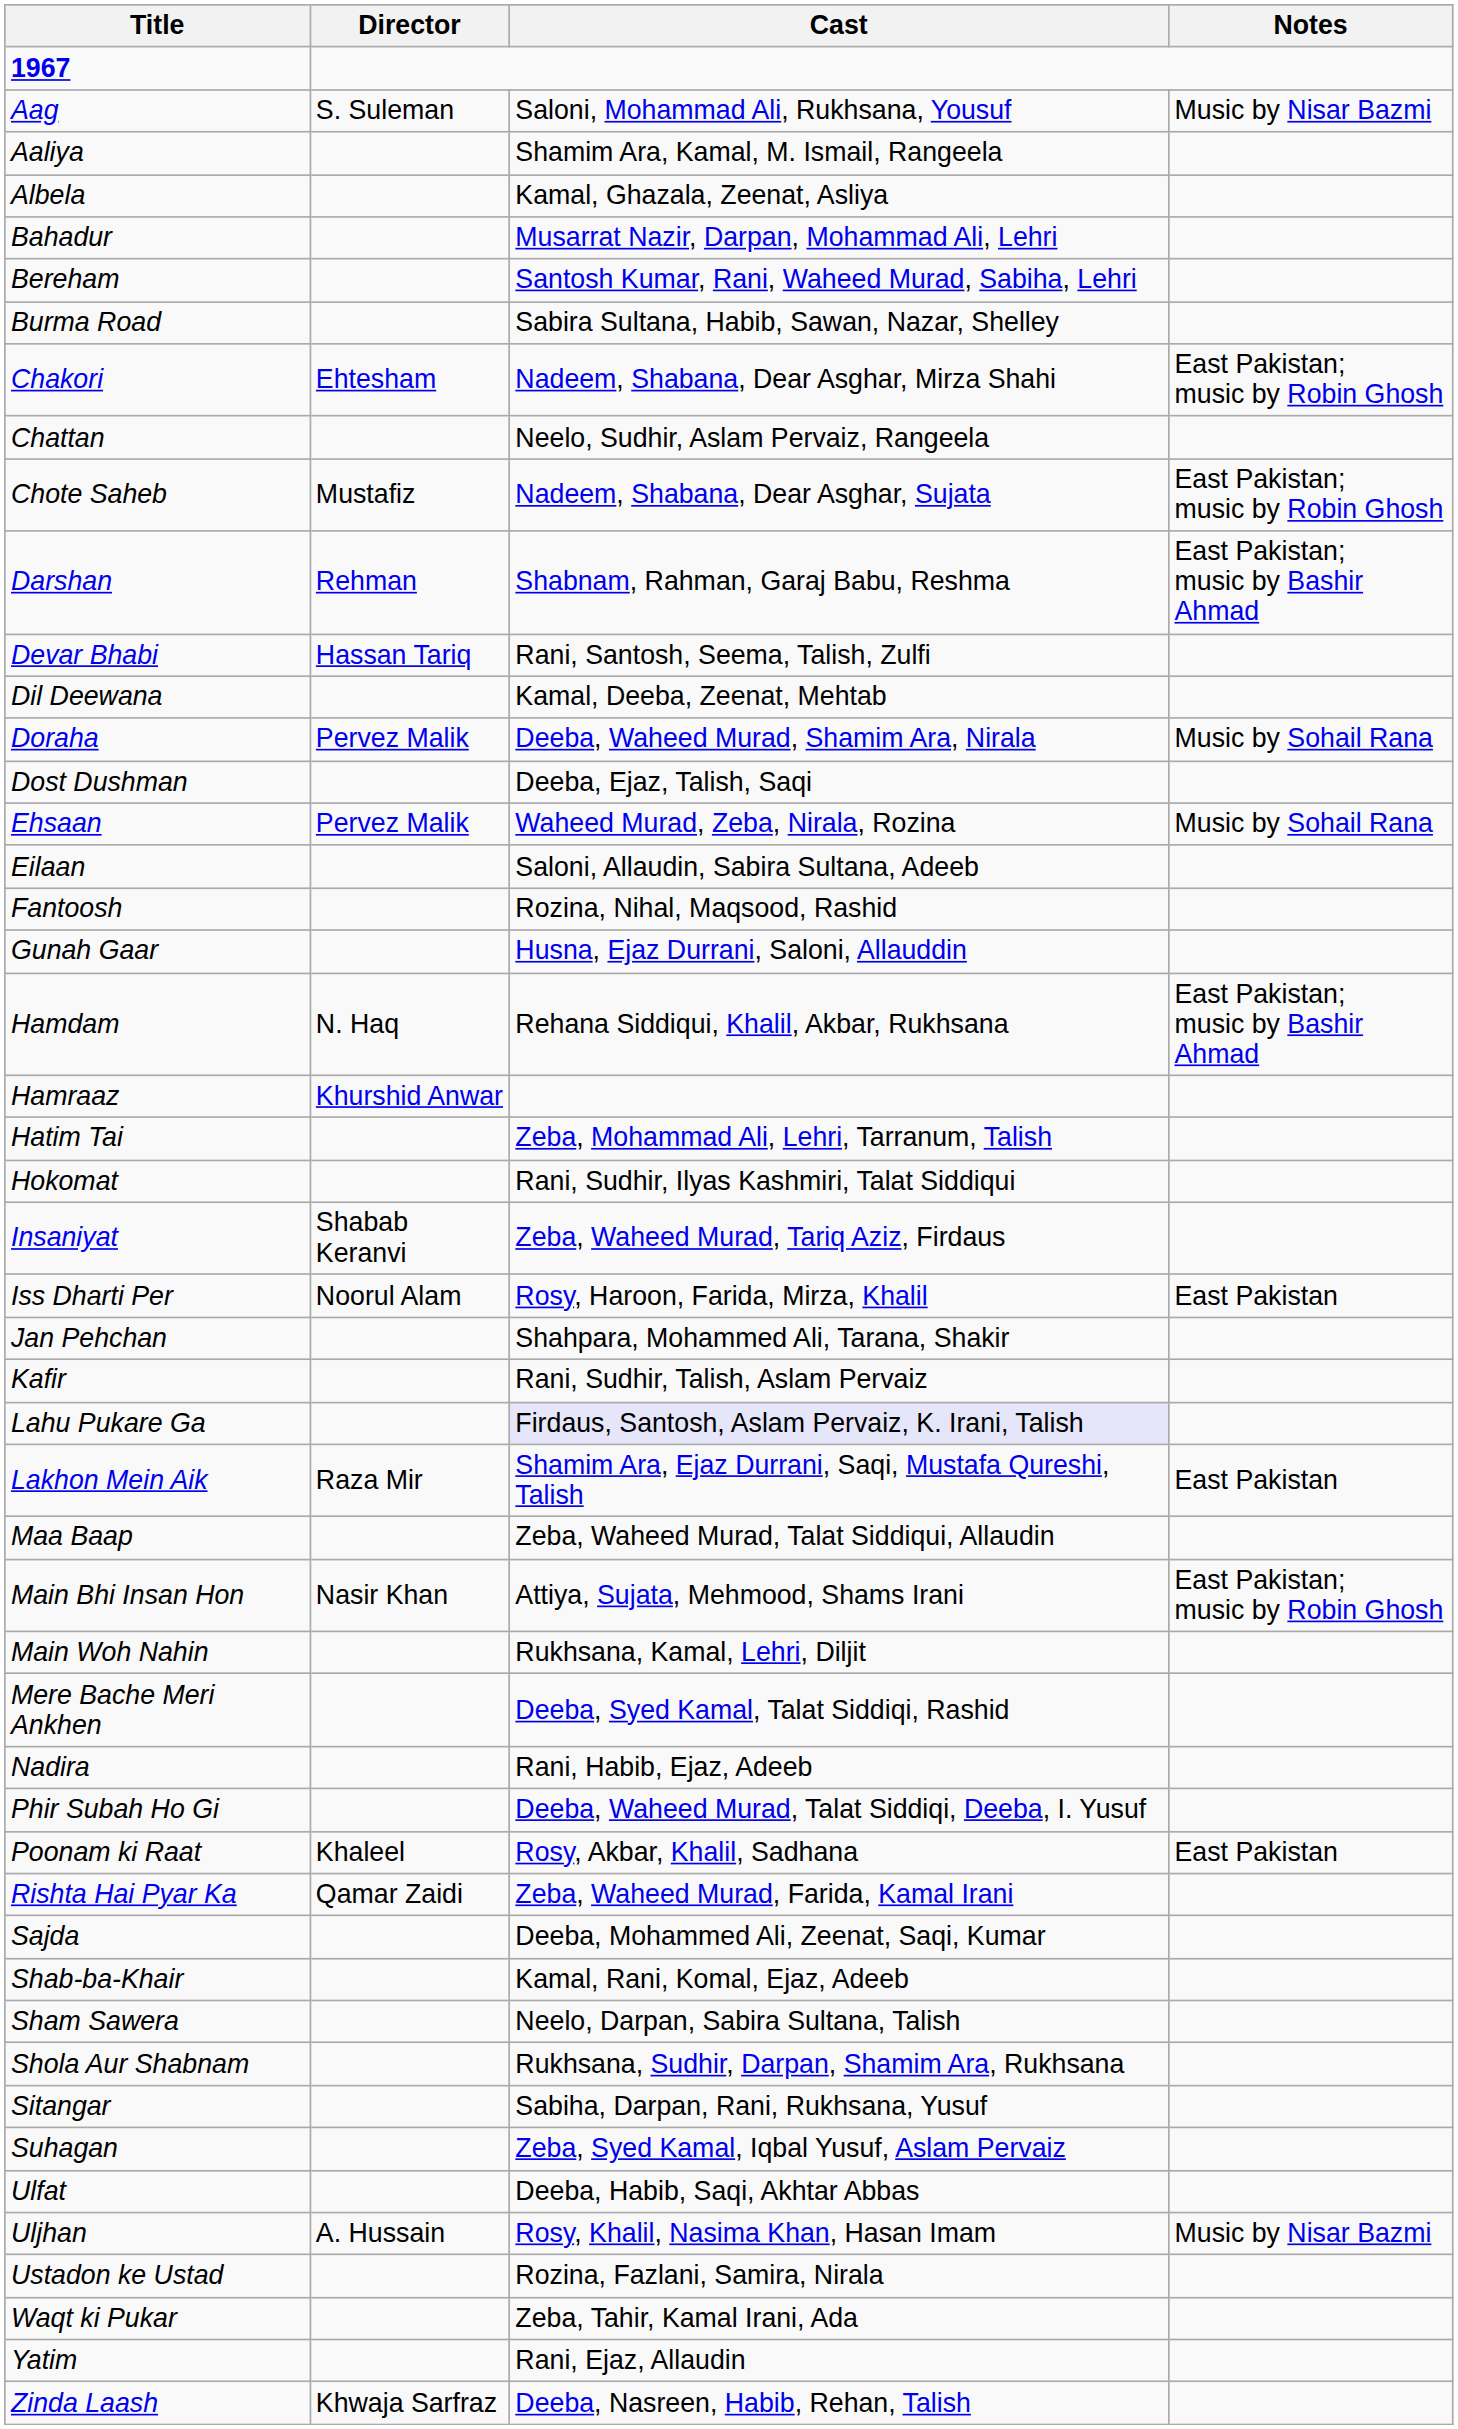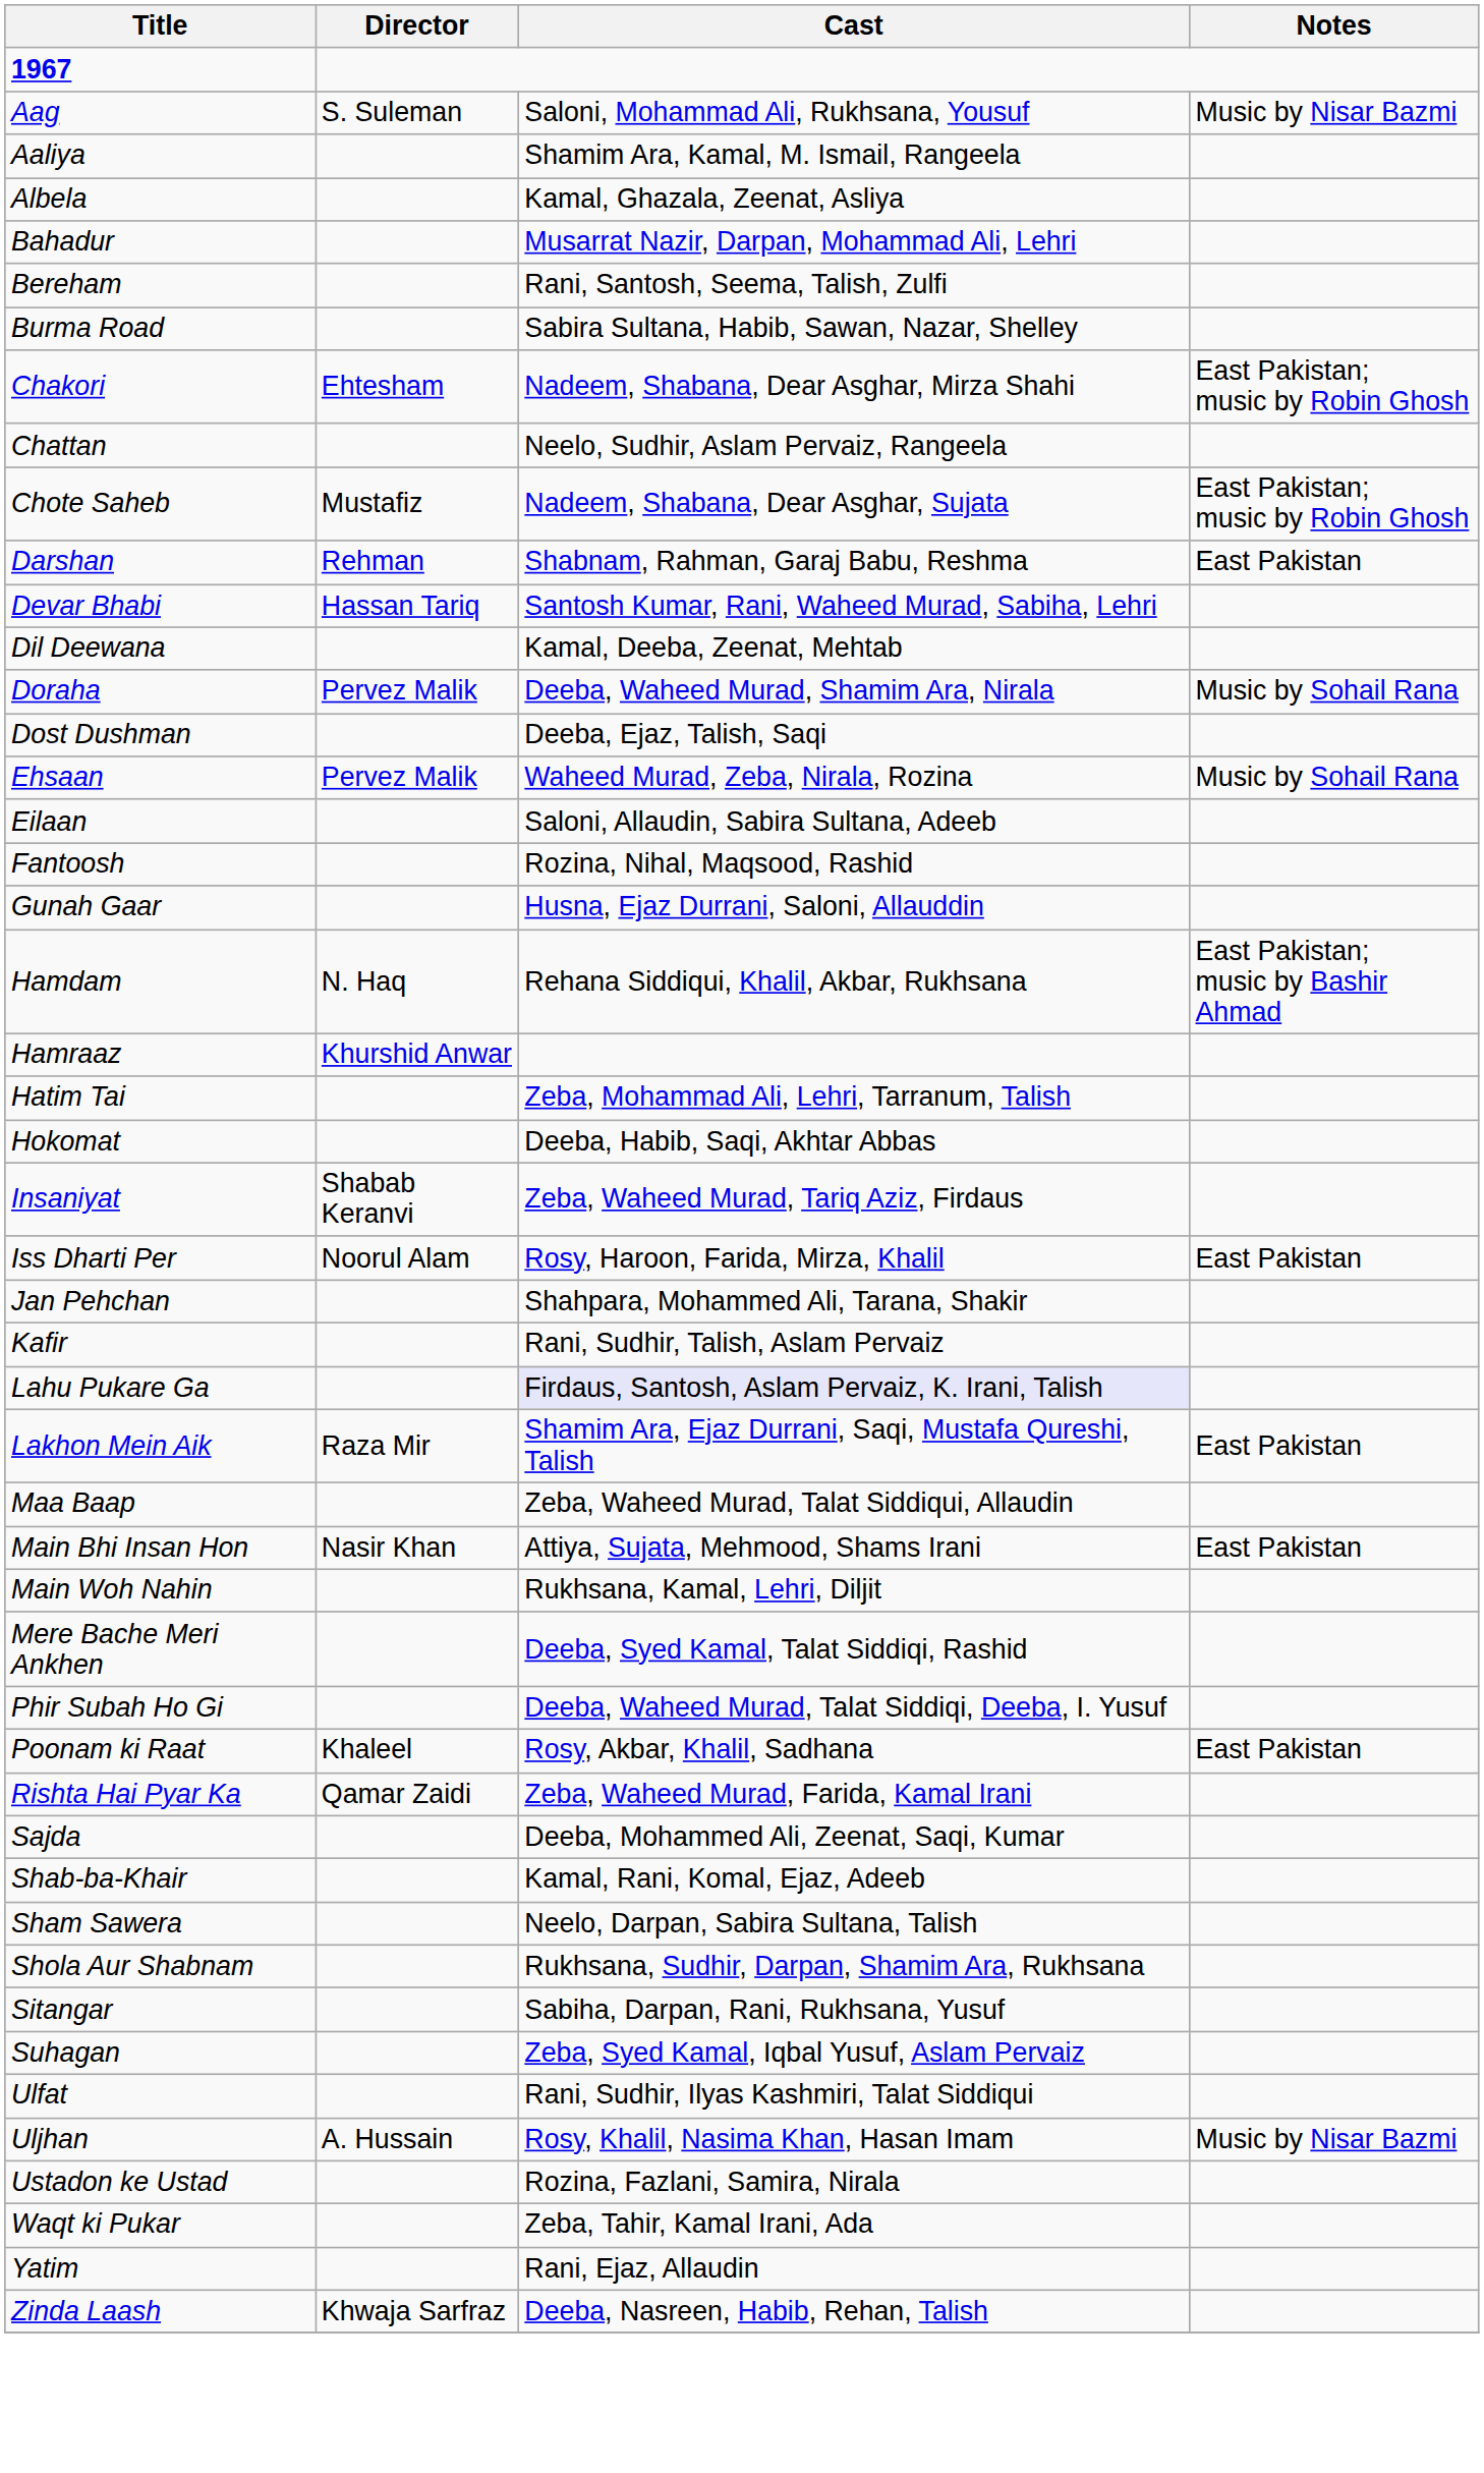 <table class="wikitable">
 <tr>
 <th>Title</th>
 <th>Director</th>
 <th>Cast</th>
 <th>Notes</th>
 </tr>
 <tr>
 <td><strong><a href='#'>1967</a></strong></td>
 </tr>
 <tr>
 <td><em><a href='#'>Aag</a></em></td>
 <td>S. Suleman</td>
 <td>Saloni, <a href='#'>Mohammad Ali</a>, Rukhsana, <a href='#'>Yousuf</a></td>
 <td>Music by <a href='#'>Nisar Bazmi</a></td>
 </tr>
 <tr>
 <td><em>Aaliya</em></td>
 <td></td>
 <td>Shamim Ara, Kamal, M. Ismail, Rangeela</td>
 <td></td>
 </tr>
 <tr>
 <td><em>Albela</em></td>
 <td></td>
 <td>Kamal, Ghazala, Zeenat, Asliya</td>
 <td></td>
 </tr>
 <tr>
 <td><em>Bahadur</em></td>
 <td></td>
 <td><a href='#'>Musarrat Nazir</a>, <a href='#'>Darpan</a>, <a href='#'>Mohammad Ali</a>, <a href='#'>Lehri</a></td>
 <td></td>
 </tr>
 <tr>
 <td><em>Bereham</em></td>
 <td></td>
-<td><a href='#'>Santosh Kumar</a>, <a href='#'>Rani</a>, <a href='#'>Waheed Murad</a>, <a href='#'>Sabiha</a>, <a href='#'>Lehri</a></td>
+<td>Rani, Santosh, Seema, Talish, Zulfi</td>
 <td></td>
 </tr>
 <tr>
 <td><em>Burma Road</em></td>
 <td></td>
 <td>Sabira Sultana, Habib, Sawan, Nazar, Shelley</td>
 <td></td>
 </tr>
 <tr>
 <td><em><a href='#'>Chakori</a></em></td>
 <td><a href='#'>Ehtesham</a></td>
 <td><a href='#'>Nadeem</a>, <a href='#'>Shabana</a>, Dear Asghar, Mirza Shahi</td>
 <td>East Pakistan;<br>music by <a href='#'>Robin Ghosh</a></td>
 </tr>
 <tr>
 <td><em>Chattan</em></td>
 <td></td>
 <td>Neelo, Sudhir, Aslam Pervaiz, Rangeela</td>
 <td></td>
 </tr>
 <tr>
 <td><em>Chote Saheb</em></td>
 <td>Mustafiz</td>
 <td><a href='#'>Nadeem</a>, <a href='#'>Shabana</a>, Dear Asghar, <a href='#'>Sujata</a></td>
 <td>East Pakistan;<br>music by <a href='#'>Robin Ghosh</a></td>
 </tr>
 <tr>
 <td><em><a href='#'>Darshan</a></em></td>
 <td><a href='#'>Rehman</a></td>
 <td><a href='#'>Shabnam</a>, Rahman, Garaj Babu, Reshma</td>
-<td>East Pakistan;<br>music by <a href='#'>Bashir Ahmad</a></td>
+<td>East Pakistan</td>
 </tr>
 <tr>
 <td><em><a href='#'>Devar Bhabi</a></em></td>
 <td><a href='#'>Hassan Tariq</a></td>
-<td>Rani, Santosh, Seema, Talish, Zulfi</td>
+<td><a href='#'>Santosh Kumar</a>, <a href='#'>Rani</a>, <a href='#'>Waheed Murad</a>, <a href='#'>Sabiha</a>, <a href='#'>Lehri</a></td>
 <td></td>
 </tr>
 <tr>
 <td><em>Dil Deewana</em></td>
 <td></td>
 <td>Kamal, Deeba, Zeenat, Mehtab</td>
 <td></td>
 </tr>
 <tr>
 <td><em><a href='#'>Doraha</a></em></td>
 <td><a href='#'>Pervez Malik</a></td>
 <td><a href='#'>Deeba</a>, <a href='#'>Waheed Murad</a>, <a href='#'>Shamim Ara</a>, <a href='#'>Nirala</a></td>
 <td>Music by <a href='#'>Sohail Rana</a></td>
 </tr>
 <tr>
 <td><em>Dost Dushman</em></td>
 <td></td>
 <td>Deeba, Ejaz, Talish, Saqi</td>
 <td></td>
 </tr>
 <tr>
 <td><em><a href='#'>Ehsaan</a></em></td>
 <td><a href='#'>Pervez Malik</a></td>
 <td><a href='#'>Waheed Murad</a>, <a href='#'>Zeba</a>, <a href='#'>Nirala</a>, Rozina</td>
 <td>Music by <a href='#'>Sohail Rana</a></td>
 </tr>
 <tr>
 <td><em>Eilaan</em></td>
 <td></td>
 <td>Saloni, Allaudin, Sabira Sultana, Adeeb</td>
 <td></td>
 </tr>
 <tr>
 <td><em>Fantoosh</em></td>
 <td></td>
 <td>Rozina, Nihal, Maqsood, Rashid</td>
 <td></td>
 </tr>
 <tr>
 <td><em>Gunah Gaar</em></td>
 <td></td>
 <td><a href='#'>Husna</a>, <a href='#'>Ejaz Durrani</a>, Saloni, <a href='#'>Allauddin</a></td>
 <td></td>
 </tr>
 <tr>
 <td><em>Hamdam</em></td>
 <td>N. Haq</td>
 <td>Rehana Siddiqui, <a href='#'>Khalil</a>, Akbar, Rukhsana</td>
 <td>East Pakistan;<br>music by <a href='#'>Bashir Ahmad</a></td>
 </tr>
 <tr>
 <td><em>Hamraaz</em></td>
 <td><a href='#'>Khurshid Anwar</a></td>
 <td></td>
 <td></td>
 </tr>
 <tr>
 <td><em>Hatim Tai</em></td>
 <td></td>
 <td><a href='#'>Zeba</a>, <a href='#'>Mohammad Ali</a>, <a href='#'>Lehri</a>, Tarranum, <a href='#'>Talish</a></td>
 <td></td>
 </tr>
 <tr>
 <td><em>Hokomat</em></td>
 <td></td>
-<td>Rani, Sudhir, Ilyas Kashmiri, Talat Siddiqui</td>
+<td>Deeba, Habib, Saqi, Akhtar Abbas</td>
 <td></td>
 </tr>
 <tr>
 <td><em><a href='#'>Insaniyat</a></em></td>
 <td>Shabab Keranvi</td>
 <td><a href='#'>Zeba</a>, <a href='#'>Waheed Murad</a>, <a href='#'>Tariq Aziz</a>, Firdaus</td>
 <td></td>
 </tr>
 <tr>
 <td><em>Iss Dharti Per</em></td>
 <td>Noorul Alam</td>
 <td><a href='#'>Rosy</a>, Haroon, Farida, Mirza, <a href='#'>Khalil</a></td>
 <td>East Pakistan</td>
 </tr>
 <tr>
 <td><em>Jan Pehchan</em></td>
 <td></td>
 <td>Shahpara, Mohammed Ali, Tarana, Shakir</td>
 <td></td>
 </tr>
 <tr>
 <td><em>Kafir</em></td>
 <td></td>
 <td>Rani, Sudhir, Talish, Aslam Pervaiz</td>
 <td></td>
 </tr>
 <tr>
 <td><em>Lahu Pukare Ga</em></td>
 <td></td>
 <td style="background: lavender;">Firdaus, Santosh, Aslam Pervaiz, K. Irani, Talish</td>
 <td></td>
 </tr>
 <tr>
 <td><em><a href='#'>Lakhon Mein Aik</a></em></td>
 <td>Raza Mir</td>
 <td><a href='#'>Shamim Ara</a>, <a href='#'>Ejaz Durrani</a>, Saqi, <a href='#'>Mustafa Qureshi</a>, <a href='#'>Talish</a></td>
 <td>East Pakistan</td>
 </tr>
 <tr>
 <td><em>Maa Baap</em></td>
 <td></td>
 <td>Zeba, Waheed Murad, Talat Siddiqui, Allaudin</td>
 <td></td>
 </tr>
 <tr>
 <td><em>Main Bhi Insan Hon</em></td>
 <td>Nasir Khan</td>
 <td>Attiya, <a href='#'>Sujata</a>, Mehmood, Shams Irani</td>
-<td>East Pakistan;<br>music by <a href='#'>Robin Ghosh</a></td>
+<td>East Pakistan</td>
 </tr>
 <tr>
 <td><em>Main Woh Nahin</em></td>
 <td></td>
 <td>Rukhsana, Kamal, <a href='#'>Lehri</a>, Diljit</td>
 <td></td>
 </tr>
 <tr>
 <td><em>Mere Bache Meri Ankhen</em></td>
 <td></td>
 <td><a href='#'>Deeba</a>, <a href='#'>Syed Kamal</a>, Talat Siddiqi, Rashid</td>
-<td></td>
-</tr>
-<tr>
-<td><em>Nadira</em></td>
-<td></td>
-<td>Rani, Habib, Ejaz, Adeeb</td>
 <td></td>
 </tr>
 <tr>
 <td><em>Phir Subah Ho Gi</em></td>
 <td></td>
 <td><a href='#'>Deeba</a>, <a href='#'>Waheed Murad</a>, Talat Siddiqi, <a href='#'>Deeba</a>, I. Yusuf</td>
 <td></td>
 </tr>
 <tr>
 <td><em>Poonam ki Raat</em></td>
 <td>Khaleel</td>
 <td><a href='#'>Rosy</a>, Akbar, <a href='#'>Khalil</a>, Sadhana</td>
 <td>East Pakistan</td>
 </tr>
 <tr>
 <td><em><a href='#'>Rishta Hai Pyar Ka</a></em></td>
 <td>Qamar Zaidi</td>
 <td><a href='#'>Zeba</a>, <a href='#'>Waheed Murad</a>, Farida, <a href='#'>Kamal Irani</a></td>
 <td></td>
 </tr>
 <tr>
 <td><em>Sajda</em></td>
 <td></td>
 <td>Deeba, Mohammed Ali, Zeenat, Saqi, Kumar</td>
 <td></td>
 </tr>
 <tr>
 <td><em>Shab-ba-Khair</em></td>
 <td></td>
 <td>Kamal, Rani, Komal, Ejaz, Adeeb</td>
 <td></td>
 </tr>
 <tr>
 <td><em>Sham Sawera</em></td>
 <td></td>
 <td>Neelo, Darpan, Sabira Sultana, Talish</td>
 <td></td>
 </tr>
 <tr>
 <td><em>Shola Aur Shabnam</em></td>
 <td></td>
 <td>Rukhsana, <a href='#'>Sudhir</a>, <a href='#'>Darpan</a>, <a href='#'>Shamim Ara</a>, Rukhsana</td>
 <td></td>
 </tr>
 <tr>
 <td><em>Sitangar</em></td>
 <td></td>
 <td>Sabiha, Darpan, Rani, Rukhsana, Yusuf</td>
 <td></td>
 </tr>
 <tr>
 <td><em>Suhagan</em></td>
 <td></td>
 <td><a href='#'>Zeba</a>, <a href='#'>Syed Kamal</a>, Iqbal Yusuf, <a href='#'>Aslam Pervaiz</a></td>
 <td></td>
 </tr>
 <tr>
 <td><em>Ulfat</em></td>
 <td></td>
-<td>Deeba, Habib, Saqi, Akhtar Abbas</td>
+<td>Rani, Sudhir, Ilyas Kashmiri, Talat Siddiqui</td>
 <td></td>
 </tr>
 <tr>
 <td><em>Uljhan</em></td>
 <td>A. Hussain</td>
 <td><a href='#'>Rosy</a>, <a href='#'>Khalil</a>, <a href='#'>Nasima Khan</a>, Hasan Imam</td>
 <td>Music by <a href='#'>Nisar Bazmi</a></td>
 </tr>
 <tr>
 <td><em>Ustadon ke Ustad</em></td>
 <td></td>
 <td>Rozina, Fazlani, Samira, Nirala</td>
 <td></td>
 </tr>
 <tr>
 <td><em>Waqt ki Pukar</em></td>
 <td></td>
 <td>Zeba, Tahir, Kamal Irani, Ada</td>
 <td></td>
 </tr>
 <tr>
 <td><em>Yatim</em></td>
 <td></td>
 <td>Rani, Ejaz, Allaudin</td>
 <td></td>
 </tr>
 <tr>
 <td><em><a href='#'>Zinda Laash</a></em></td>
 <td>Khwaja Sarfraz</td>
 <td><a href='#'>Deeba</a>, Nasreen, <a href='#'>Habib</a>, Rehan, <a href='#'>Talish</a></td>
 <td></td>
 </tr>
 <tr>
 </tr>
 </table>
